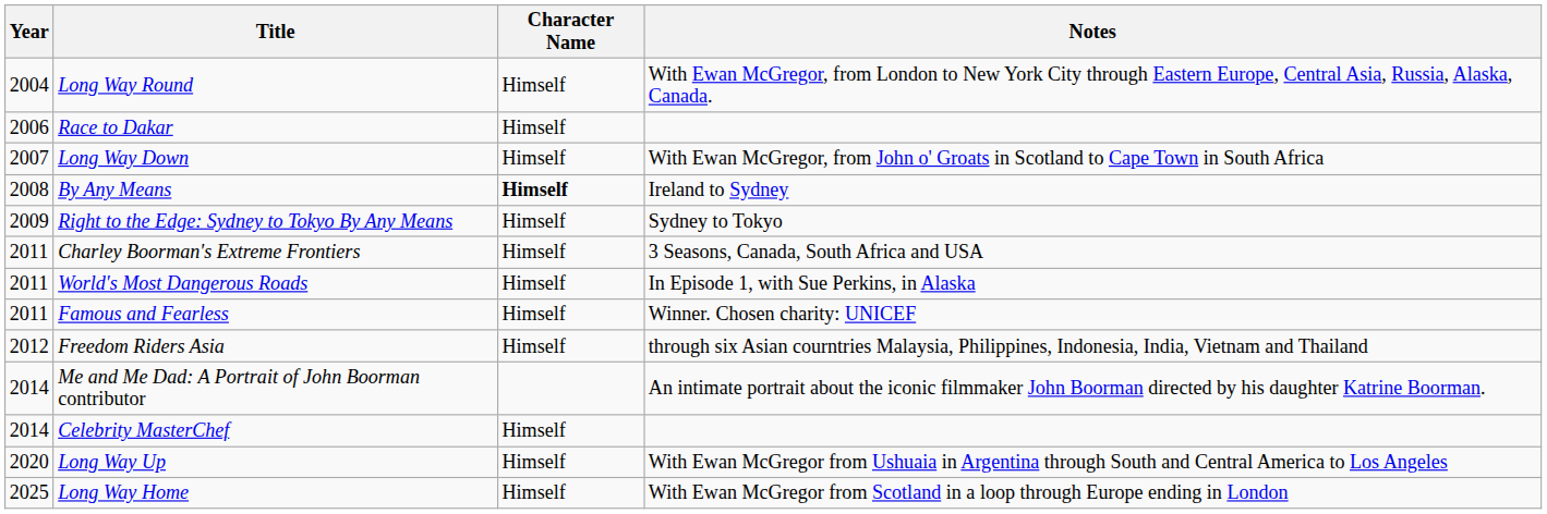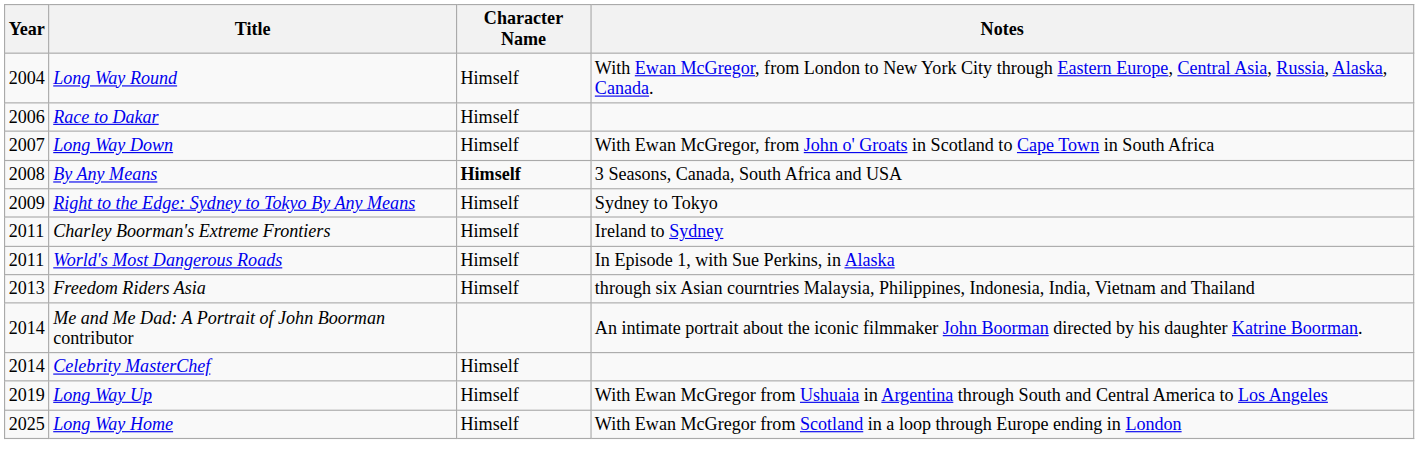 <table class="wikitable sortable">
 <tr>
 <th>Year</th>
 <th>Title</th>
 <th>Character Name</th>
 <th>Notes</th>
 </tr>
 <tr>
 <td>2004</td>
 <td><em><a href='#'>Long Way Round</a></em></td>
 <td>Himself</td>
 <td>With <a href='#'>Ewan McGregor</a>, from London to New York City through <a href='#'>Eastern Europe</a>, <a href='#'>Central Asia</a>, <a href='#'>Russia</a>, <a href='#'>Alaska</a>, <a href='#'>Canada</a>.</td>
 </tr>
 <tr>
 <td>2006</td>
 <td><em><a href='#'>Race to Dakar</a></em></td>
 <td>Himself</td>
 <td></td>
 </tr>
 <tr>
 <td>2007</td>
 <td><em><a href='#'>Long Way Down</a></em></td>
 <td>Himself</td>
 <td>With Ewan McGregor, from <a href='#'>John o' Groats</a> in Scotland to <a href='#'>Cape Town</a> in South Africa</td>
 </tr>
 <tr>
 <td>2008</td>
 <td><em><a href='#'>By Any Means</a></em></td>
 <td><strong>Himself</strong></td>
-<td>Ireland to <a href='#'>Sydney</a></td>
+<td>3 Seasons, Canada, South Africa and USA</td>
 </tr>
 <tr>
 <td>2009</td>
 <td><em><a href='#'>Right to the Edge: Sydney to Tokyo By Any Means</a></em></td>
 <td>Himself</td>
 <td>Sydney to Tokyo</td>
 </tr>
 <tr>
 <td>2011</td>
 <td><em>Charley Boorman's Extreme Frontiers</em></td>
 <td>Himself</td>
-<td>3 Seasons, Canada, South Africa and USA</td>
+<td>Ireland to <a href='#'>Sydney</a></td>
 </tr>
 <tr>
 <td>2011</td>
 <td><em><a href='#'>World's Most Dangerous Roads</a></em></td>
 <td>Himself</td>
 <td>In Episode 1, with Sue Perkins, in <a href='#'>Alaska</a></td>
 </tr>
 <tr>
-<td>2011</td>
-<td><em><a href='#'>Famous and Fearless</a></em></td>
-<td>Himself</td>
-<td>Winner. Chosen charity: <a href='#'>UNICEF</a></td>
-</tr>
-<tr>
-<td>2012</td>
+<td>2013</td>
 <td><em>Freedom Riders Asia</em></td>
 <td>Himself</td>
 <td>through six Asian courntries Malaysia, Philippines, Indonesia, India, Vietnam and Thailand</td>
 </tr>
 <tr>
 <td>2014</td>
 <td><em>Me and Me Dad: A Portrait of John Boorman</em> contributor</td>
 <td></td>
 <td>An intimate portrait about the iconic filmmaker <a href='#'>John Boorman</a> directed by his daughter <a href='#'>Katrine Boorman</a>.</td>
 </tr>
 <tr>
 <td>2014</td>
 <td><em><a href='#'>Celebrity MasterChef</a></em></td>
 <td>Himself</td>
 <td></td>
 </tr>
 <tr>
-<td>2020</td>
+<td>2019</td>
 <td><em><a href='#'>Long Way Up</a></em></td>
 <td>Himself</td>
 <td>With Ewan McGregor from <a href='#'>Ushuaia</a> in <a href='#'>Argentina</a> through South and Central America to <a href='#'>Los Angeles</a></td>
 </tr>
 <tr>
 <td>2025</td>
 <td><em><a href='#'>Long Way Home</a></em></td>
 <td>Himself</td>
 <td>With Ewan McGregor from <a href='#'>Scotland</a> in a loop through Europe ending in <a href='#'>London</a></td>
 </tr>
 </table>
